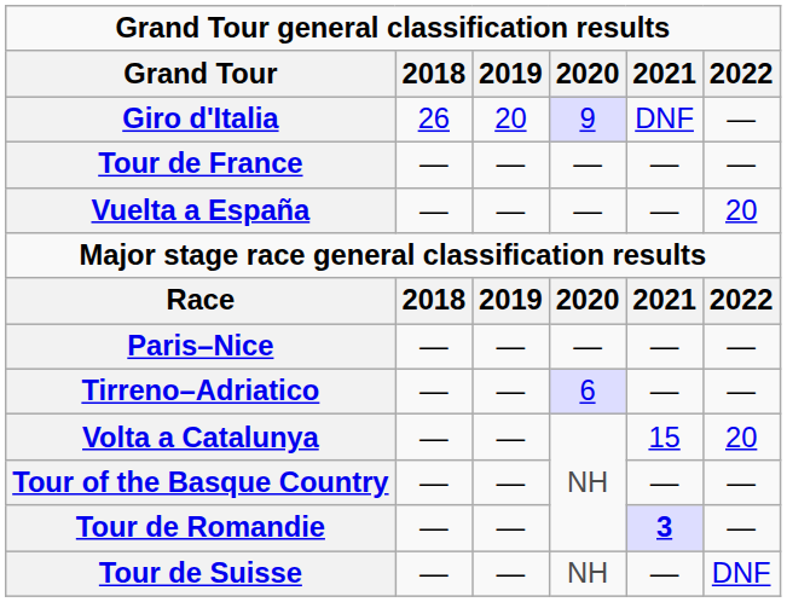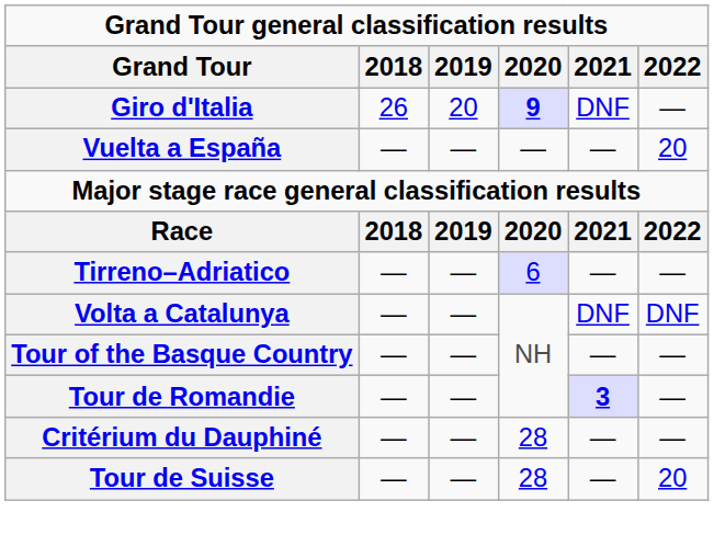 <table class="wikitable plainrowheaders">
 <tr>
 <td colspan=6 align="center"><strong>Grand Tour general classification results</strong></td>
 </tr>
 <tr>
 <th scope="col">Grand Tour</th>
 <th scope="col">2018</th>
 <th scope="col">2019</th>
 <th scope="col">2020</th>
 <th scope="col">2021</th>
 <th scope="col">2022</th>
 </tr>
 <tr style="text-align:center;">
 <th scope="row"> <a href='#'>Giro d'Italia</a></th>
 <td><a href='#'>26</a></td>
 <td><a href='#'>20</a></td>
-<td style="background:#ddf;"><a href='#'>9</a></td>
+<td style="background:#ddf;"><strong><a href='#'>9</a></strong></td>
 <td><a href='#'>DNF</a></td>
-<td>—</td>
-</tr>
-<tr style="text-align:center;">
-<th scope="row"> <a href='#'>Tour de France</a></th>
-<td>—</td>
-<td>—</td>
-<td>—</td>
-<td>—</td>
 <td>—</td>
 </tr>
 <tr style="text-align:center;">
 <th scope="row"> <a href='#'>Vuelta a España</a></th>
 <td>—</td>
 <td>—</td>
 <td>—</td>
 <td>—</td>
 <td><a href='#'>20</a></td>
 </tr>
 <tr>
 <td colspan=6 align="center"><strong>Major stage race general classification results</strong></td>
 </tr>
 <tr>
 <th scope="col">Race</th>
 <th scope="col">2018</th>
 <th scope="col">2019</th>
 <th scope="col">2020</th>
 <th scope="col">2021</th>
 <th scope="col">2022</th>
 </tr>
 <tr style="text-align:center;">
-<th scope="row"> <a href='#'>Paris–Nice</a></th>
-<td>—</td>
-<td>—</td>
-<td>—</td>
-<td>—</td>
-<td>—</td>
-</tr>
-<tr style="text-align:center;">
 <th scope="row"> <a href='#'>Tirreno–Adriatico</a></th>
 <td>—</td>
 <td>—</td>
 <td style="background:#ddf;"><a href='#'>6</a></td>
 <td>—</td>
 <td>—</td>
 </tr>
 <tr style="text-align:center;">
 <th scope="row"> <a href='#'>Volta a Catalunya</a></th>
 <td>—</td>
 <td>—</td>
 <td style="color:#4d4d4d;" rowspan=3>NH</td>
-<td><a href='#'>15</a></td>
-<td><a href='#'>20</a></td>
+<td><a href='#'>DNF</a></td>
+<td><a href='#'>DNF</a></td>
 </tr>
 <tr style="text-align:center;">
 <th scope="row"> <a href='#'>Tour of the Basque Country</a></th>
 <td>—</td>
 <td>—</td>
 <td>—</td>
 <td>—</td>
 </tr>
 <tr style="text-align:center;">
 <th scope="row"> <a href='#'>Tour de Romandie</a></th>
 <td>—</td>
 <td>—</td>
 <td style="background:#ddf;"><a href='#'><strong>3</strong></a></td>
 <td>—</td>
 </tr>
 <tr style="text-align:center;">
+<th scope="row"> <a href='#'>Critérium du Dauphiné</a></th>
+<td>—</td>
+<td>—</td>
+<td><a href='#'>28</a></td>
+<td>—</td>
+<td>—</td>
+</tr>
+<tr style="text-align:center;">
 <th scope="row"> <a href='#'>Tour de Suisse</a></th>
 <td>—</td>
 <td>—</td>
-<td style="color:#4d4d4d;">NH</td>
+<td><a href='#'>28</a></td>
 <td>—</td>
-<td><a href='#'>DNF</a></td>
+<td><a href='#'>20</a></td>
 </tr>
 </table>
